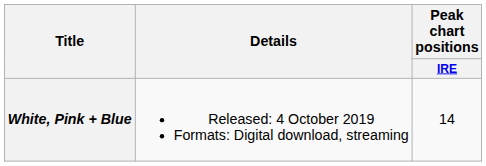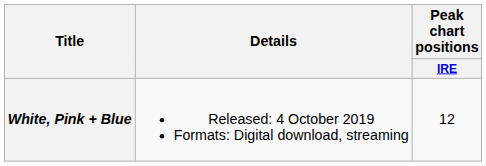 <table class="wikitable plainrowheaders" style="text-align:center;">
 <tr>
 <th rowspan="2">Title</th>
 <th rowspan="2">Details</th>
 <th>Peak chart positions</th>
 </tr>
 <tr>
 <th style="width:3em;font-size:85%"><a href='#'>IRE</a><br></th>
 </tr>
 <tr>
 <th scope="row"><em>White, Pink + Blue</em></th>
 <td><br><ul><li>Released: 4 October 2019</li><li>Formats: Digital download, streaming</li></ul></td>
-<td>14</td>
+<td>12</td>
 </tr>
 </table>
